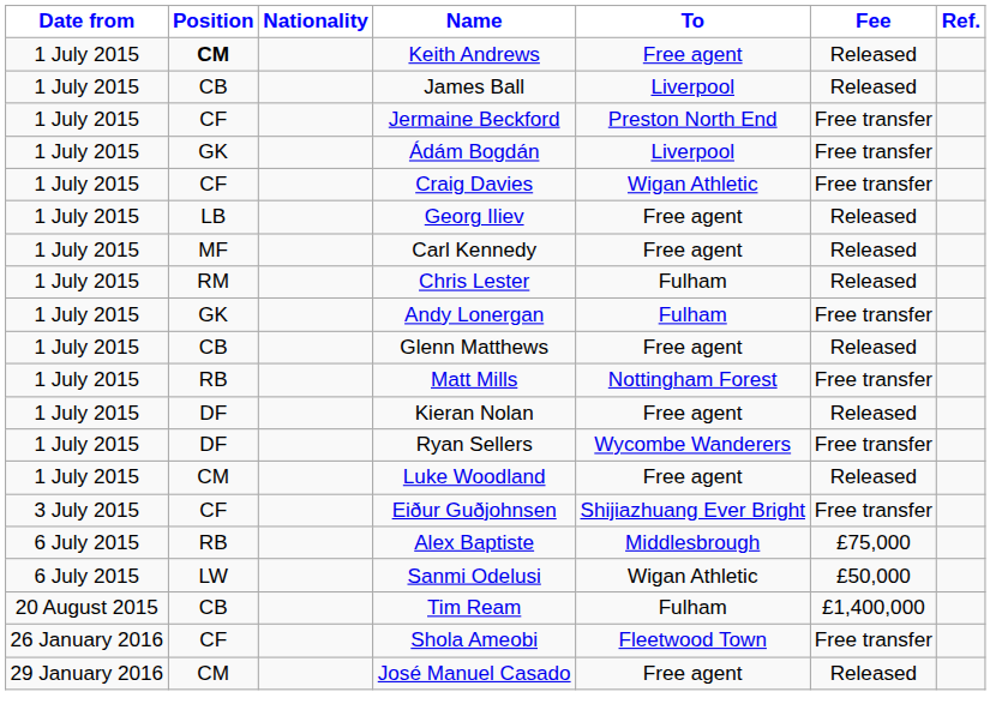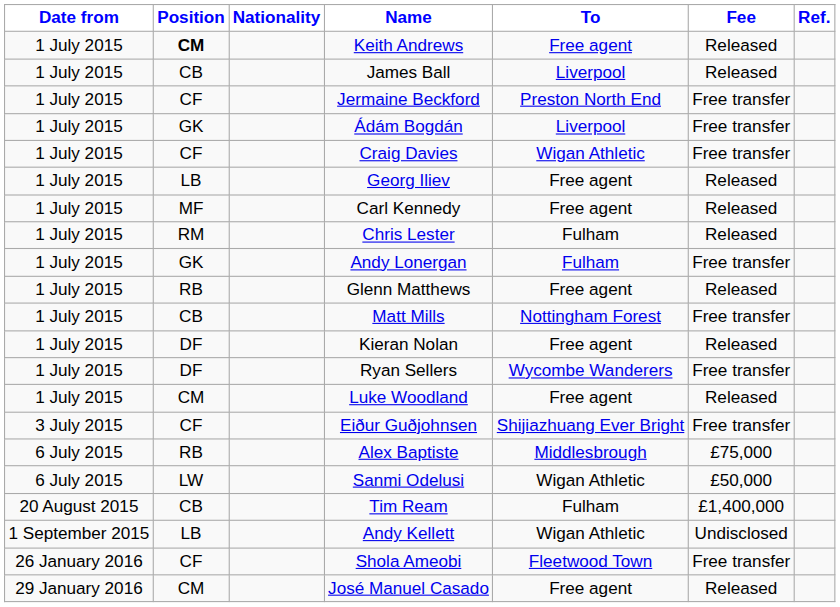 <table class="wikitable" style="text-align:center;">
 <tr>
 <th style="background:#FFFFFF; color:#0000FF;">Date from</th>
 <th style="background:#FFFFFF; color:#0000FF;">Position</th>
 <th style="background:#FFFFFF; color:#0000FF;">Nationality</th>
 <th style="background:#FFFFFF; color:#0000FF;">Name</th>
 <th style="background:#FFFFFF; color:#0000FF;">To</th>
 <th style="background:#FFFFFF; color:#0000FF;">Fee</th>
 <th style="background:#FFFFFF; color:#0000FF;">Ref.</th>
 </tr>
 <tr>
 <td>1 July 2015</td>
 <td><strong>CM</strong></td>
 <td></td>
 <td><a href='#'>Keith Andrews</a></td>
 <td><a href='#'>Free agent</a></td>
 <td>Released</td>
 <td></td>
 </tr>
 <tr>
 <td>1 July 2015</td>
 <td>CB</td>
 <td></td>
 <td>James Ball</td>
 <td><a href='#'>Liverpool</a></td>
 <td>Released</td>
 <td></td>
 </tr>
 <tr>
 <td>1 July 2015</td>
 <td>CF</td>
 <td></td>
 <td><a href='#'>Jermaine Beckford</a></td>
 <td><a href='#'>Preston North End</a> </td>
 <td>Free transfer</td>
 <td></td>
 </tr>
 <tr>
 <td>1 July 2015</td>
 <td>GK</td>
 <td></td>
 <td><a href='#'>Ádám Bogdán</a></td>
 <td><a href='#'>Liverpool</a></td>
 <td>Free transfer</td>
 <td></td>
 </tr>
 <tr>
 <td>1 July 2015</td>
 <td>CF</td>
 <td></td>
 <td><a href='#'>Craig Davies</a></td>
 <td><a href='#'>Wigan Athletic</a> </td>
 <td>Free transfer</td>
 <td></td>
 </tr>
 <tr>
 <td>1 July 2015</td>
 <td>LB</td>
 <td></td>
 <td><a href='#'>Georg Iliev</a></td>
 <td>Free agent</td>
 <td>Released</td>
 <td></td>
 </tr>
 <tr>
 <td>1 July 2015</td>
 <td>MF</td>
 <td></td>
 <td>Carl Kennedy</td>
 <td>Free agent</td>
 <td>Released</td>
 <td></td>
 </tr>
 <tr>
 <td>1 July 2015</td>
 <td>RM</td>
 <td></td>
 <td><a href='#'>Chris Lester</a></td>
 <td>Fulham</td>
 <td>Released</td>
 <td></td>
 </tr>
 <tr>
 <td>1 July 2015</td>
 <td>GK</td>
 <td></td>
 <td><a href='#'>Andy Lonergan</a></td>
 <td><a href='#'>Fulham</a> </td>
 <td>Free transfer</td>
 <td></td>
 </tr>
 <tr>
 <td>1 July 2015</td>
-<td>CB</td>
+<td>RB</td>
 <td></td>
 <td>Glenn Matthews</td>
 <td>Free agent</td>
 <td>Released</td>
 <td></td>
 </tr>
 <tr>
 <td>1 July 2015</td>
-<td>RB</td>
+<td>CB</td>
 <td></td>
 <td><a href='#'>Matt Mills</a></td>
 <td><a href='#'>Nottingham Forest</a> </td>
 <td>Free transfer</td>
 <td></td>
 </tr>
 <tr>
 <td>1 July 2015</td>
 <td>DF</td>
 <td></td>
 <td>Kieran Nolan</td>
 <td>Free agent</td>
 <td>Released</td>
 <td></td>
 </tr>
 <tr>
 <td>1 July 2015</td>
 <td>DF</td>
 <td></td>
 <td>Ryan Sellers</td>
 <td><a href='#'>Wycombe Wanderers</a> </td>
 <td>Free transfer</td>
 <td></td>
 </tr>
 <tr>
 <td>1 July 2015</td>
 <td>CM</td>
 <td></td>
 <td><a href='#'>Luke Woodland</a></td>
 <td>Free agent</td>
 <td>Released</td>
 <td></td>
 </tr>
 <tr>
 <td>3 July 2015</td>
 <td>CF</td>
 <td></td>
 <td><a href='#'>Eiður Guðjohnsen</a></td>
 <td><a href='#'>Shijiazhuang Ever Bright</a></td>
 <td>Free transfer</td>
 <td></td>
 </tr>
 <tr>
 <td>6 July 2015</td>
 <td>RB</td>
 <td></td>
 <td><a href='#'>Alex Baptiste</a></td>
 <td><a href='#'>Middlesbrough</a></td>
 <td>£75,000</td>
 <td></td>
 </tr>
 <tr>
 <td>6 July 2015</td>
 <td>LW</td>
 <td></td>
 <td><a href='#'>Sanmi Odelusi</a></td>
 <td>Wigan Athletic</td>
 <td>£50,000</td>
 <td></td>
 </tr>
 <tr>
 <td>20 August 2015</td>
 <td>CB</td>
 <td></td>
 <td><a href='#'>Tim Ream</a></td>
 <td>Fulham</td>
 <td>£1,400,000</td>
 <td></td>
 </tr>
 <tr>
+<td>1 September 2015</td>
+<td>LB</td>
+<td></td>
+<td><a href='#'>Andy Kellett</a></td>
+<td>Wigan Athletic</td>
+<td>Undisclosed</td>
+<td></td>
+</tr>
+<tr>
 <td>26 January 2016</td>
 <td>CF</td>
 <td></td>
 <td><a href='#'>Shola Ameobi</a></td>
 <td><a href='#'>Fleetwood Town</a></td>
 <td>Free transfer</td>
 <td></td>
 </tr>
 <tr>
 <td>29 January 2016</td>
 <td>CM</td>
 <td></td>
 <td><a href='#'>José Manuel Casado</a></td>
 <td>Free agent</td>
 <td>Released</td>
 <td></td>
 </tr>
 </table>
